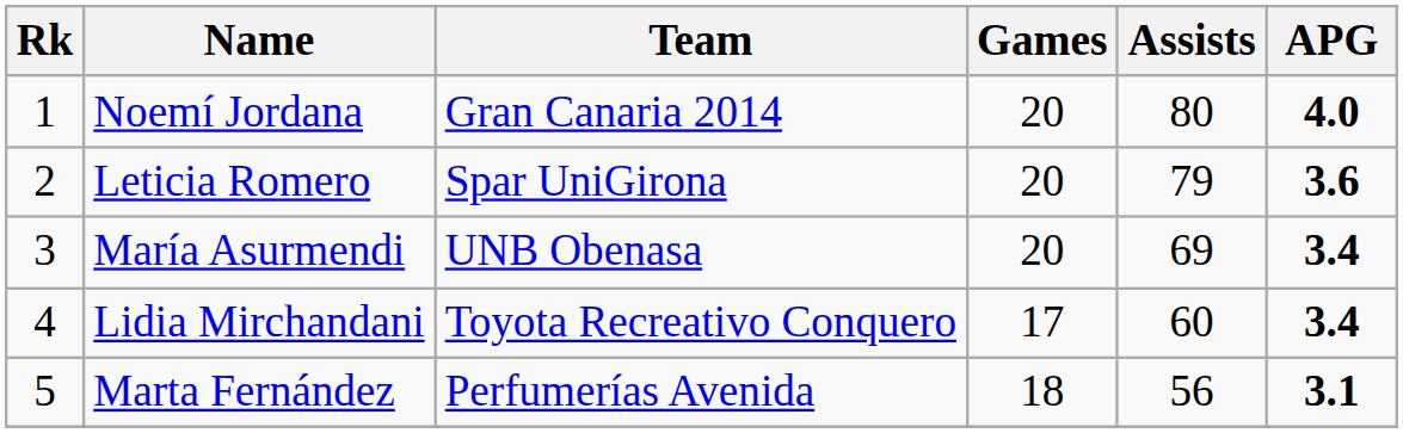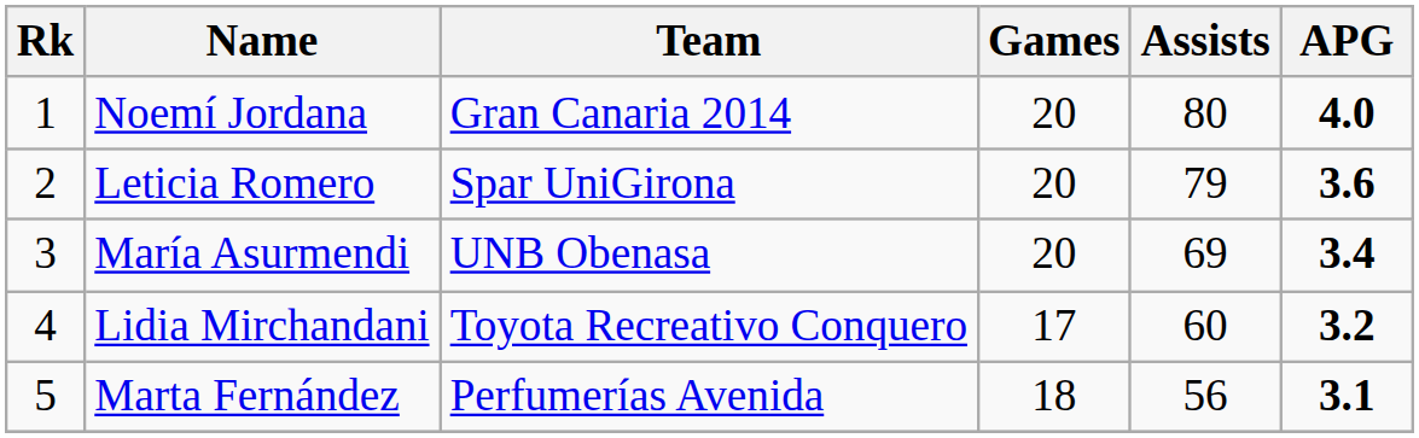 <table class="wikitable" style="text-align: center;">
 <tr>
 <th>Rk</th>
 <th>Name</th>
 <th>Team</th>
 <th>Games</th>
 <th>Assists</th>
 <th width=40>APG</th>
 </tr>
 <tr>
 <td>1</td>
 <td align="left"> <a href='#'>Noemí Jordana</a></td>
 <td align="left"><a href='#'>Gran Canaria 2014</a></td>
 <td>20</td>
 <td>80</td>
 <td><strong>4.0</strong></td>
 </tr>
 <tr>
 <td>2</td>
 <td align="left"> <a href='#'>Leticia Romero</a></td>
 <td align="left"><a href='#'>Spar UniGirona</a></td>
 <td>20</td>
 <td>79</td>
 <td><strong>3.6</strong></td>
 </tr>
 <tr>
 <td>3</td>
 <td align="left"> <a href='#'>María Asurmendi</a></td>
 <td align="left"><a href='#'>UNB Obenasa</a></td>
 <td>20</td>
 <td>69</td>
 <td><strong>3.4</strong></td>
 </tr>
 <tr>
 <td>4</td>
 <td align="left"> <a href='#'>Lidia Mirchandani</a></td>
 <td align="left"><a href='#'>Toyota Recreativo Conquero</a></td>
 <td>17</td>
 <td>60</td>
-<td><strong>3.4</strong></td>
+<td><strong>3.2</strong></td>
 </tr>
 <tr>
 <td>5</td>
 <td align="left"> <a href='#'>Marta Fernández</a></td>
 <td align="left"><a href='#'>Perfumerías Avenida</a></td>
 <td>18</td>
 <td>56</td>
 <td><strong>3.1</strong></td>
 </tr>
 <tr>
 </tr>
 </table>
